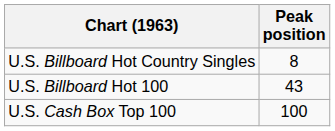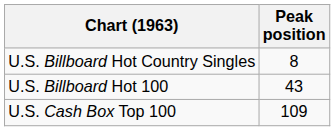 <table class="wikitable">
 <tr>
 <th>Chart (1963)</th>
 <th>Peak<br>position</th>
 </tr>
 <tr>
 <td>U.S. <em>Billboard</em> Hot Country Singles</td>
 <td align="center">8</td>
 </tr>
 <tr>
 <td>U.S. <em>Billboard</em> Hot 100</td>
 <td align="center">43</td>
 </tr>
 <tr>
 <td>U.S. <em>Cash Box</em> Top 100</td>
-<td align="center">100</td>
+<td align="center">109</td>
 </tr>
 </table>
